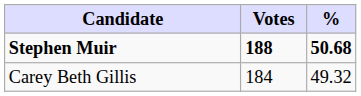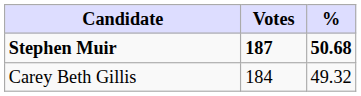 <table class="wikitable">
 <tr>
 <th style="background:#ddf; width:200px;">Candidate</th>
 <th style="background:#ddf; width:50px;">Votes</th>
 <th style="background:#ddf; width:30px;">%</th>
 </tr>
 <tr>
 <td><strong>Stephen Muir</strong></td>
-<td><strong>188</strong></td>
+<td><strong>187</strong></td>
 <td><strong>50.68</strong></td>
 </tr>
 <tr>
 <td>Carey Beth Gillis</td>
 <td>184</td>
 <td>49.32</td>
 </tr>
 </table>
